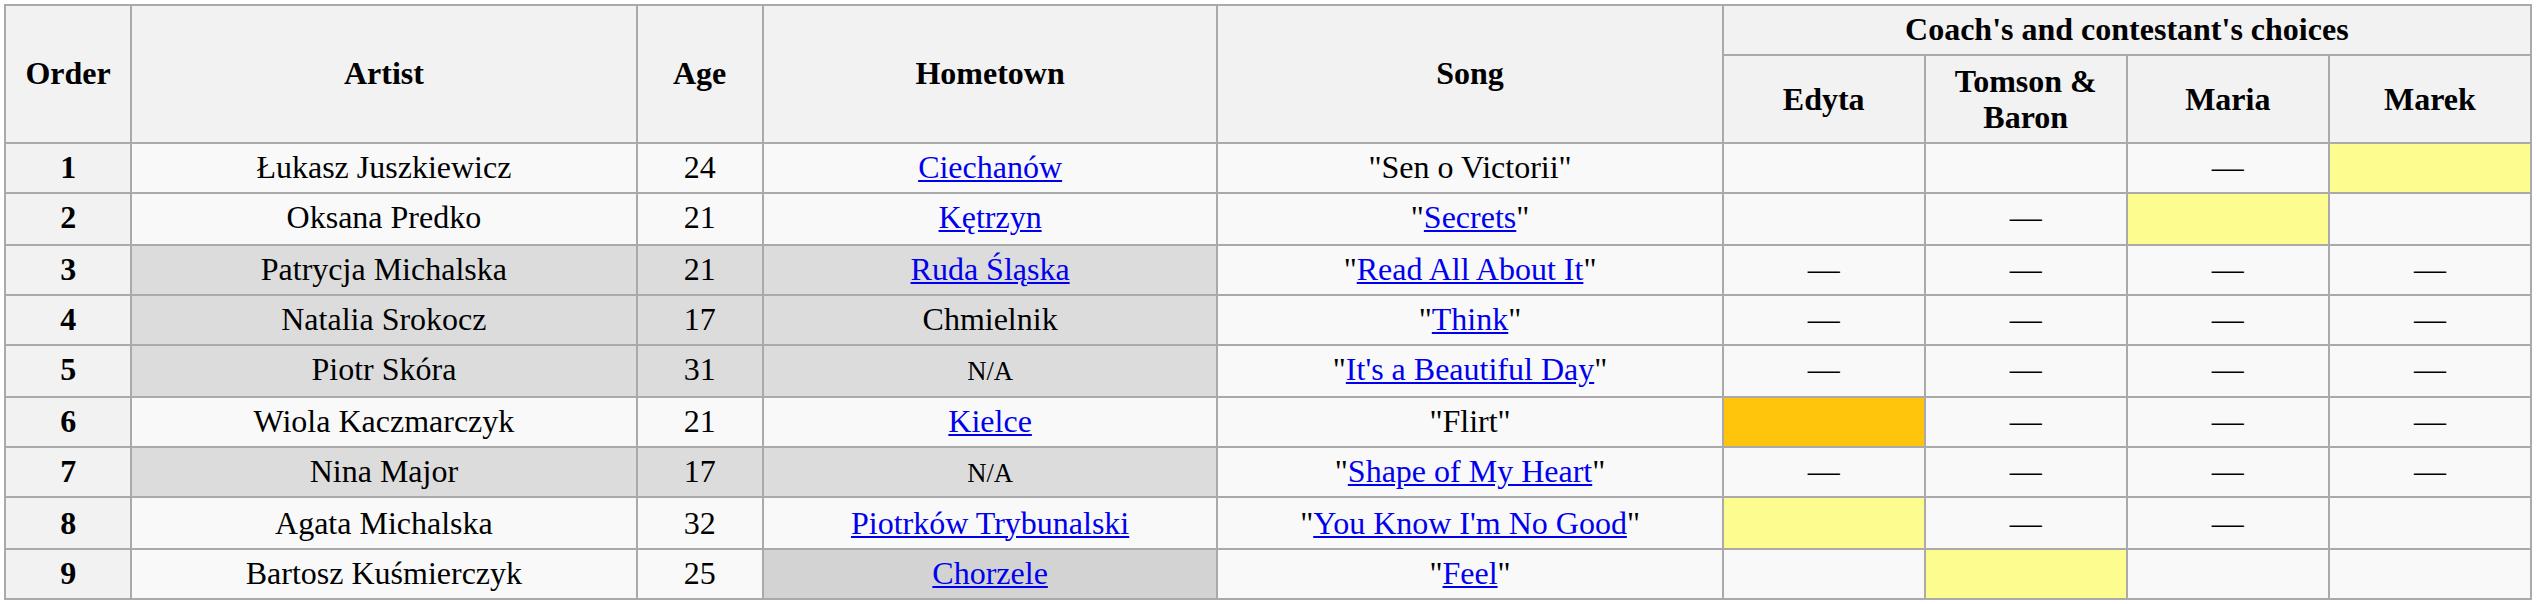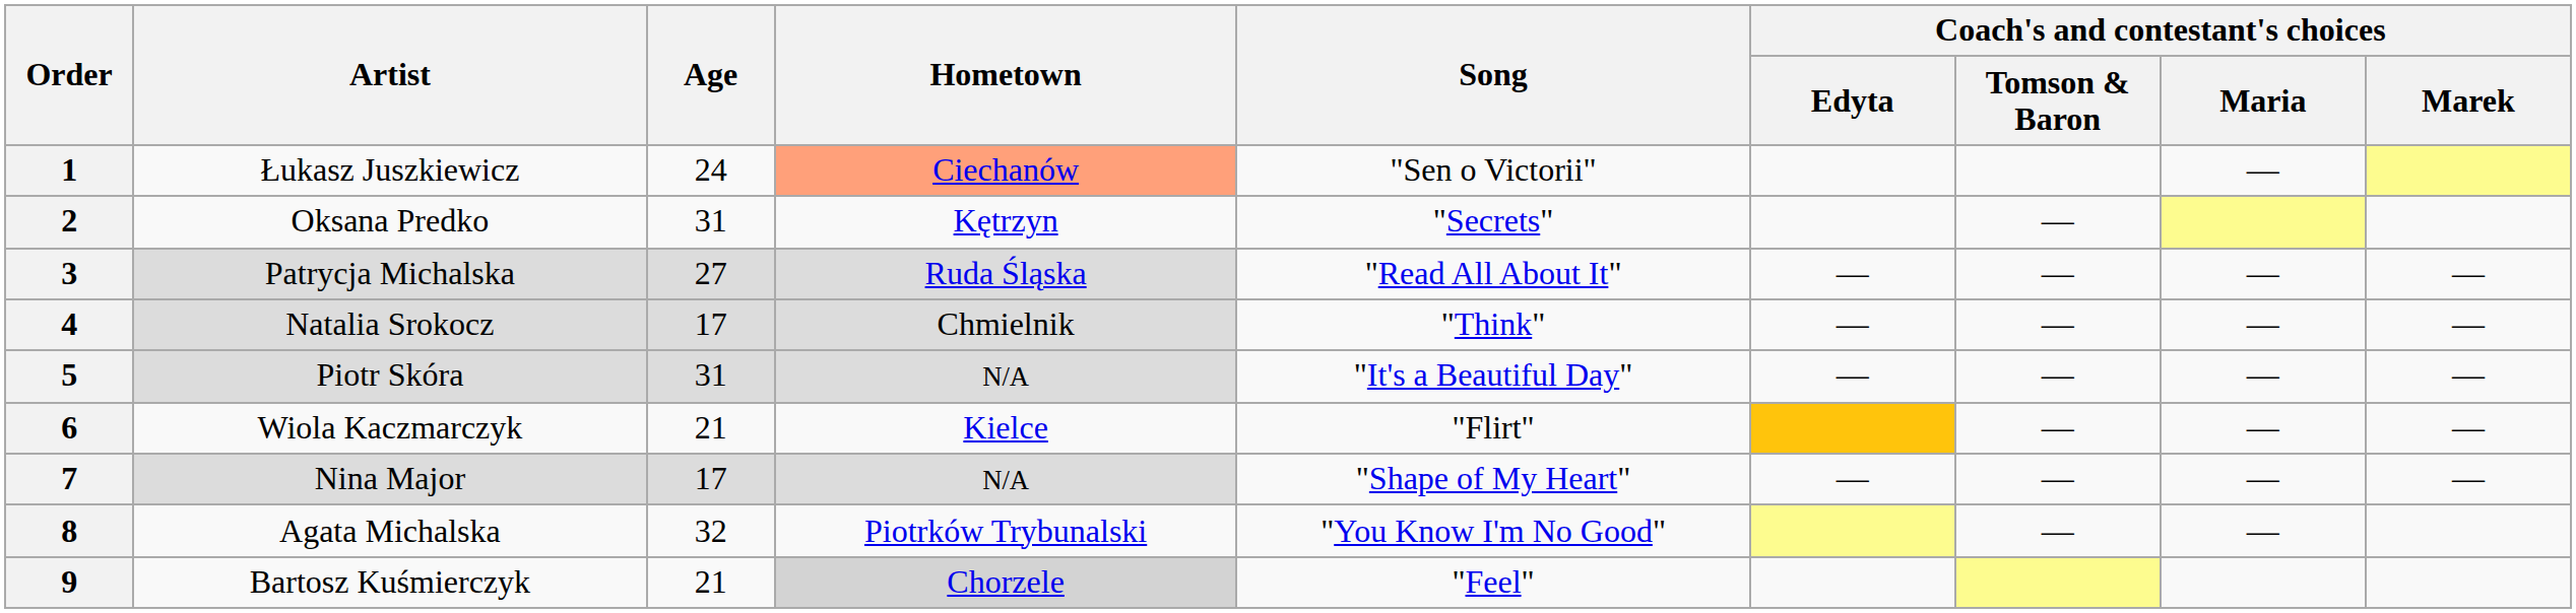 <table class="wikitable" style="text-align:center; width:100%;">
 <tr>
 <th scope="col" rowspan="2" width="05%">Order</th>
 <th scope="col" rowspan="2" width="20%">Artist</th>
 <th scope="col" rowspan="2" width="05%">Age</th>
 <th scope="col" rowspan="2" width="18%">Hometown</th>
 <th scope="col" rowspan="2" width="20%">Song</th>
 <th scope="col" colspan="4" width="32%">Coach's and contestant's choices</th>
 </tr>
 <tr>
 <th width="08%">Edyta</th>
 <th width="08%">Tomson & Baron</th>
 <th width="08%">Maria</th>
 <th width="08%">Marek</th>
 </tr>
 <tr>
 <th>1</th>
 <td>Łukasz Juszkiewicz</td>
 <td>24</td>
-<td><a href='#'>Ciechanów</a></td>
+<td style="background: lightsalmon;"><a href='#'>Ciechanów</a></td>
 <td>"Sen o Victorii"</td>
 <td><strong></strong></td>
 <td><strong></strong></td>
 <td>—</td>
 <td style="background:#fdfc8f;"><strong></strong></td>
 </tr>
 <tr>
 <th>2</th>
 <td>Oksana Predko</td>
-<td>21</td>
+<td>31</td>
 <td><a href='#'>Kętrzyn</a></td>
 <td>"<a href='#'>Secrets</a>"</td>
 <td><strong></strong></td>
 <td>—</td>
 <td style="background:#fdfc8f;"><strong></strong></td>
 <td><strong></strong></td>
 </tr>
 <tr>
 <th>3</th>
 <td style="background:#DCDCDC;">Patrycja Michalska</td>
-<td style="background:#DCDCDC;">21</td>
+<td style="background:#DCDCDC;">27</td>
 <td style="background:#DCDCDC;"><a href='#'>Ruda Śląska</a></td>
 <td>"<a href='#'>Read All About It</a>"</td>
 <td>—</td>
 <td>—</td>
 <td>—</td>
 <td>—</td>
 </tr>
 <tr>
 <th>4</th>
 <td style="background:#DCDCDC;">Natalia Srokocz</td>
 <td style="background:#DCDCDC;">17</td>
 <td style="background:#DCDCDC;">Chmielnik</td>
 <td>"<a href='#'>Think</a>"</td>
 <td>—</td>
 <td>—</td>
 <td>—</td>
 <td>—</td>
 </tr>
 <tr>
 <th>5</th>
 <td style="background:#DCDCDC;">Piotr Skóra</td>
 <td style="background:#DCDCDC;">31</td>
 <td style="background:#DCDCDC;"><small>N/A</small></td>
 <td>"<a href='#'>It's a Beautiful Day</a>"</td>
 <td>—</td>
 <td>—</td>
 <td>—</td>
 <td>—</td>
 </tr>
 <tr>
 <th>6</th>
 <td>Wiola Kaczmarczyk</td>
 <td>21</td>
 <td><a href='#'>Kielce</a></td>
 <td>"Flirt"</td>
 <td style="background-color:#FFC40C;"><strong></strong></td>
 <td>—</td>
 <td>—</td>
 <td>—</td>
 </tr>
 <tr>
 <th>7</th>
 <td style="background:#DCDCDC;">Nina Major</td>
 <td style="background:#DCDCDC;">17</td>
 <td style="background:#DCDCDC;"><small>N/A</small></td>
 <td>"<a href='#'>Shape of My Heart</a>"</td>
 <td>—</td>
 <td>—</td>
 <td>—</td>
 <td>—</td>
 </tr>
 <tr>
 <th>8</th>
 <td>Agata Michalska</td>
 <td>32</td>
 <td><a href='#'>Piotrków Trybunalski</a></td>
 <td>"<a href='#'>You Know I'm No Good</a>"</td>
 <td style="background:#fdfc8f;"><strong></strong></td>
 <td>—</td>
 <td>—</td>
 <td><strong></strong></td>
 </tr>
 <tr>
 <th>9</th>
 <td>Bartosz Kuśmierczyk</td>
-<td>25</td>
+<td>21</td>
 <td style="background: lightgrey;"><a href='#'>Chorzele</a></td>
 <td>"<a href='#'>Feel</a>"</td>
 <td><strong></strong></td>
 <td style="background:#fdfc8f;"><strong></strong></td>
 <td><strong></strong></td>
 <td><strong></strong></td>
 </tr>
 </table>
